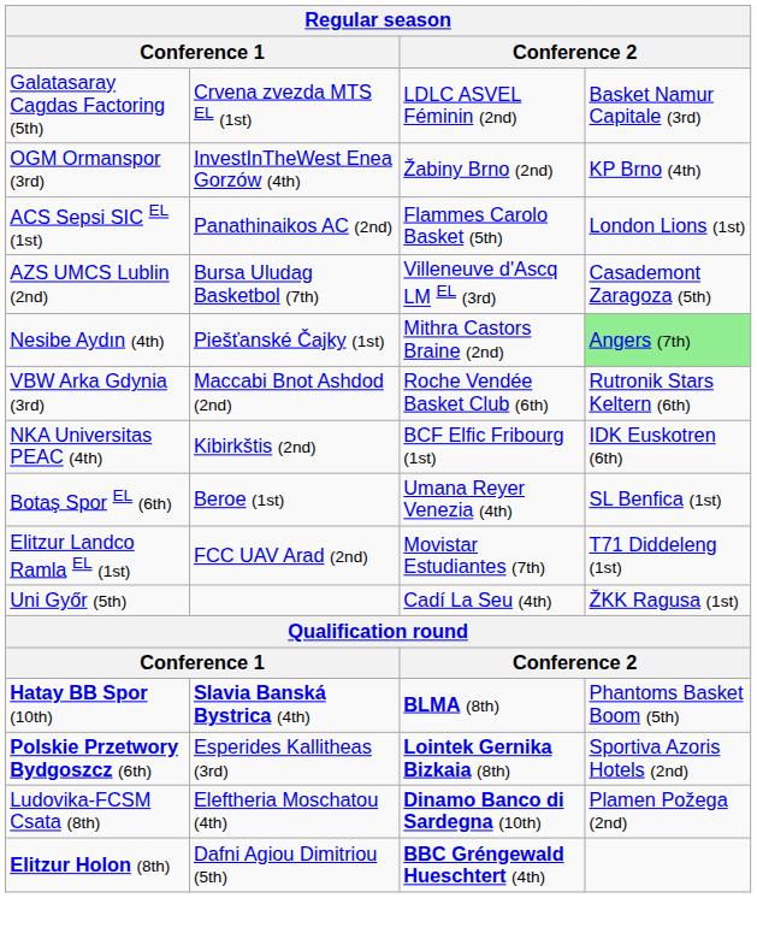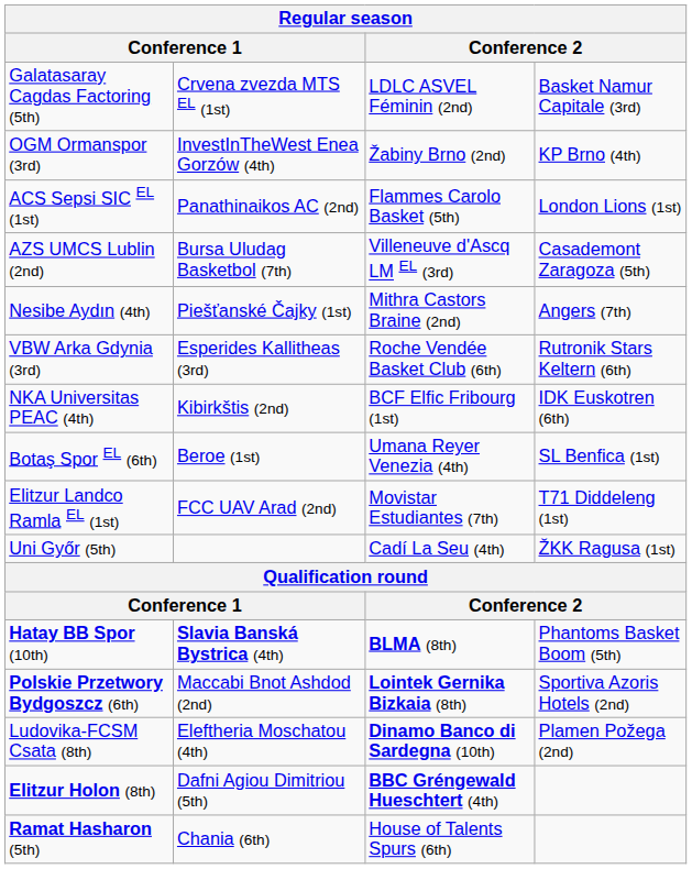 <table class="wikitable">
 <tr>
 <th colspan=4><a href='#'>Regular season</a></th>
 </tr>
 <tr>
 <th colspan=2>Conference 1</th>
 <th colspan=2>Conference 2</th>
 </tr>
 <tr>
 <td> <a href='#'>Galatasaray Cagdas Factoring</a> <small>(5th)</small></td>
 <td> <a href='#'>Crvena zvezda MTS</a> <sup><a href='#'>EL</a></sup> <small>(1st)</small></td>
 <td> <a href='#'>LDLC ASVEL Féminin</a> <small>(2nd)</small></td>
 <td> <a href='#'>Basket Namur Capitale</a> <small>(3rd)</small></td>
 </tr>
 <tr>
 <td> <a href='#'>OGM Ormanspor</a> <small>(3rd)</small></td>
 <td> <a href='#'>InvestInTheWest Enea Gorzów</a> <small>(4th)</small></td>
 <td> <a href='#'>Žabiny Brno</a> <small>(2nd)</small></td>
 <td> <a href='#'>KP Brno</a> <small>(4th)</small></td>
 </tr>
 <tr>
 <td> <a href='#'>ACS Sepsi SIC</a> <sup><a href='#'>EL</a></sup> <small>(1st)</small></td>
 <td> <a href='#'>Panathinaikos AC</a> <small>(2nd)</small></td>
 <td> <a href='#'>Flammes Carolo Basket</a> <small>(5th)</small></td>
 <td> <a href='#'>London Lions</a> <small>(1st)</small></td>
 </tr>
 <tr>
 <td> <a href='#'>AZS UMCS Lublin</a> <small>(2nd)</small></td>
 <td> <a href='#'>Bursa Uludag Basketbol</a> <small>(7th)</small></td>
 <td> <a href='#'>Villeneuve d'Ascq LM</a> <sup><a href='#'>EL</a></sup> <small>(3rd)</small></td>
 <td> <a href='#'>Casademont Zaragoza</a> <small>(5th)</small></td>
 </tr>
 <tr>
 <td> <a href='#'>Nesibe Aydın</a> <small>(4th)</small></td>
 <td> <a href='#'>Piešťanské Čajky</a> <small>(1st)</small></td>
 <td> <a href='#'>Mithra Castors Braine</a> <small>(2nd)</small></td>
-<td style="background: lightgreen;"> <a href='#'>Angers</a> <small>(7th)</small></td>
+<td> <a href='#'>Angers</a> <small>(7th)</small></td>
 </tr>
 <tr>
 <td> <a href='#'>VBW Arka Gdynia</a> <small>(3rd)</small></td>
-<td> <a href='#'>Maccabi Bnot Ashdod</a> <small>(2nd)</small></td>
+<td> <a href='#'>Esperides Kallitheas</a> <small>(3rd)</small></td>
 <td> <a href='#'>Roche Vendée Basket Club</a> <small>(6th)</small></td>
 <td> <a href='#'>Rutronik Stars Keltern</a> <small>(6th)</small></td>
 </tr>
 <tr>
 <td> <a href='#'>NKA Universitas PEAC</a> <small>(4th)</small></td>
 <td> <a href='#'>Kibirkštis</a> <small>(2nd)</small></td>
 <td> <a href='#'>BCF Elfic Fribourg</a> <small>(1st)</small></td>
 <td> <a href='#'>IDK Euskotren</a> <small>(6th)</small></td>
 </tr>
 <tr>
 <td> <a href='#'>Botaş Spor</a> <sup><a href='#'>EL</a></sup> <small>(6th)</small></td>
 <td> <a href='#'>Beroe</a> <small>(1st)</small></td>
 <td> <a href='#'>Umana Reyer Venezia</a> <small>(4th)</small></td>
 <td> <a href='#'>SL Benfica</a> <small>(1st)</small></td>
 </tr>
 <tr>
 <td> <a href='#'>Elitzur Landco Ramla</a> <sup><a href='#'>EL</a></sup> <small>(1st)</small></td>
 <td> <a href='#'>FCC UAV Arad</a> <small>(2nd)</small></td>
 <td> <a href='#'>Movistar Estudiantes</a> <small>(7th)</small></td>
 <td> <a href='#'>T71 Diddeleng</a> <small>(1st)</small></td>
 </tr>
 <tr>
 <td> <a href='#'>Uni Győr</a> <small>(5th)</small></td>
 <td></td>
 <td> <a href='#'>Cadí La Seu</a> <small>(4th)</small></td>
 <td> <a href='#'>ŽKK Ragusa</a> <small>(1st)</small></td>
 </tr>
 <tr>
 <th colspan=4><a href='#'>Qualification round</a></th>
 </tr>
 <tr>
 <th colspan=2>Conference 1</th>
 <th colspan=2>Conference 2</th>
 </tr>
 <tr>
 <td> <strong><a href='#'>Hatay BB Spor</a></strong> <small>(10th)</small></td>
 <td> <strong><a href='#'>Slavia Banská Bystrica</a></strong> <small>(4th)</small></td>
 <td> <strong><a href='#'>BLMA</a></strong> <small>(8th)</small></td>
 <td> <a href='#'>Phantoms Basket Boom</a> <small>(5th)</small></td>
 </tr>
 <tr>
 <td> <strong><a href='#'>Polskie Przetwory Bydgoszcz</a></strong> <small>(6th)</small></td>
-<td> <a href='#'>Esperides Kallitheas</a> <small>(3rd)</small></td>
+<td> <a href='#'>Maccabi Bnot Ashdod</a> <small>(2nd)</small></td>
 <td> <strong><a href='#'>Lointek Gernika Bizkaia</a></strong> <small>(8th)</small></td>
 <td> <a href='#'>Sportiva Azoris Hotels</a> <small>(2nd)</small></td>
 </tr>
 <tr>
 <td> <a href='#'>Ludovika-FCSM Csata</a> <small>(8th)</small></td>
 <td> <a href='#'>Eleftheria Moschatou</a> <small>(4th)</small></td>
 <td> <strong><a href='#'>Dinamo Banco di Sardegna</a></strong> <small>(10th)</small></td>
 <td> <a href='#'>Plamen Požega</a> <small>(2nd)</small></td>
 </tr>
 <tr>
 <td> <strong><a href='#'>Elitzur Holon</a></strong> <small>(8th)</small></td>
 <td> <a href='#'>Dafni Agiou Dimitriou</a> <small>(5th)</small></td>
 <td> <strong><a href='#'>BBC Gréngewald Hueschtert</a></strong> <small>(4th)</small></td>
 <td></td>
 </tr>
+<tr>
+<td> <strong><a href='#'>Ramat Hasharon</a></strong> <small>(5th)</small></td>
+<td> <a href='#'>Chania</a> <small>(6th)</small></td>
+<td> <a href='#'>House of Talents Spurs</a> <small>(6th)</small></td>
+<td></td>
+</tr>
 </table>
